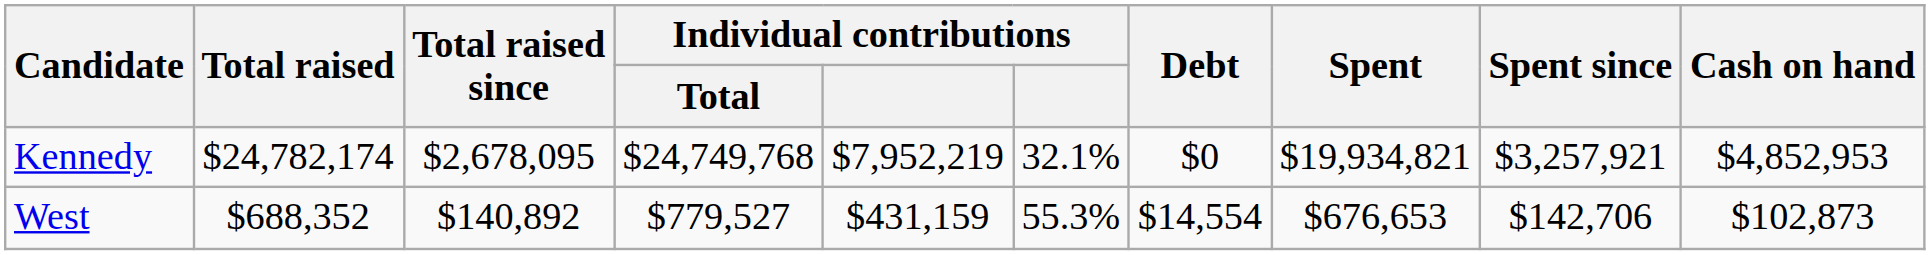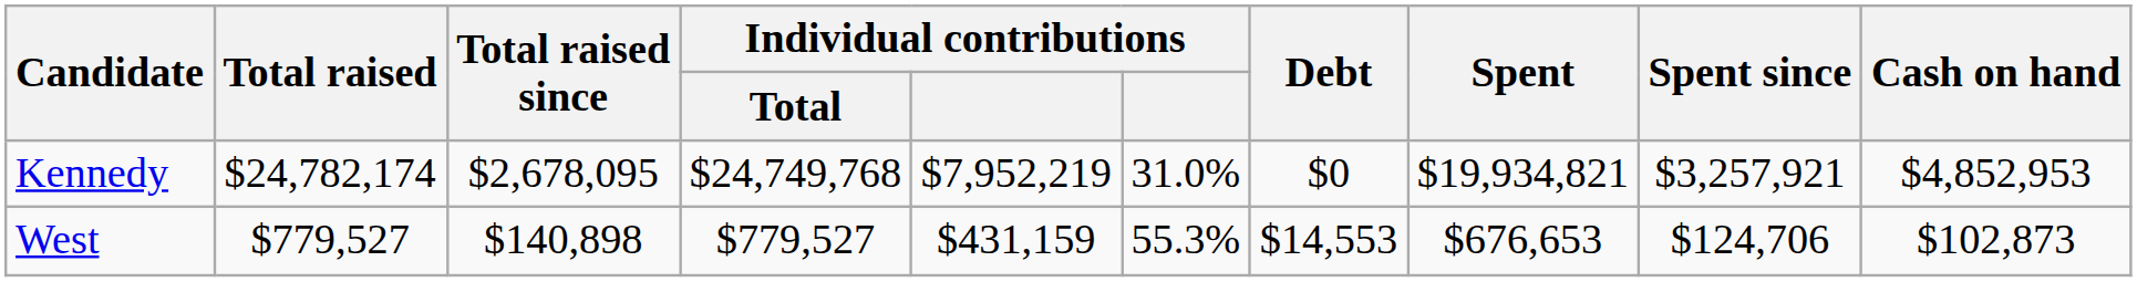 <table class="wikitable sortable" style="text-align:center;">
 <tr>
 <th scope="col" rowspan=2>Candidate</th>
 <th scope="col" data-sort-type=currency rowspan=2>Total raised</th>
 <th scope="col" data-sort-type=currency rowspan=2>Total raised<br>since </th>
 <th scope="col" colspan=3>Individual contributions</th>
 <th scope="col" data-sort-type=currency rowspan=2>Debt</th>
 <th scope="col" data-sort-type=currency rowspan=2>Spent</th>
 <th scope="col" data-sort-type=currency rowspan=2>Spent since<br></th>
 <th scope="col" data-sort-type=currency rowspan=2>Cash on hand</th>
 </tr>
 <tr>
 <th scope="col" data-sort-type=currency>Total</th>
 <th scope="col" data-sort-type=currency></th>
 <th scope="col" data-sort-type=number></th>
 </tr>
 <tr>
 <td style="text-align: left;"><a href='#'>Kennedy</a></td>
 <td>$24,782,174</td>
 <td>$2,678,095</td>
 <td>$24,749,768</td>
 <td>$7,952,219</td>
-<td>32.1%</td>
+<td>31.0%</td>
 <td>$0</td>
 <td>$19,934,821</td>
 <td>$3,257,921</td>
 <td>$4,852,953</td>
 </tr>
 <tr>
 <td style="text-align: left;"><a href='#'>West</a></td>
-<td>$688,352</td>
-<td>$140,892</td>
+<td>$779,527</td>
+<td>$140,898</td>
 <td>$779,527</td>
 <td>$431,159</td>
 <td>55.3%</td>
-<td>$14,554</td>
+<td>$14,553</td>
 <td>$676,653</td>
-<td>$142,706</td>
+<td>$124,706</td>
 <td>$102,873</td>
 </tr>
 </table>
